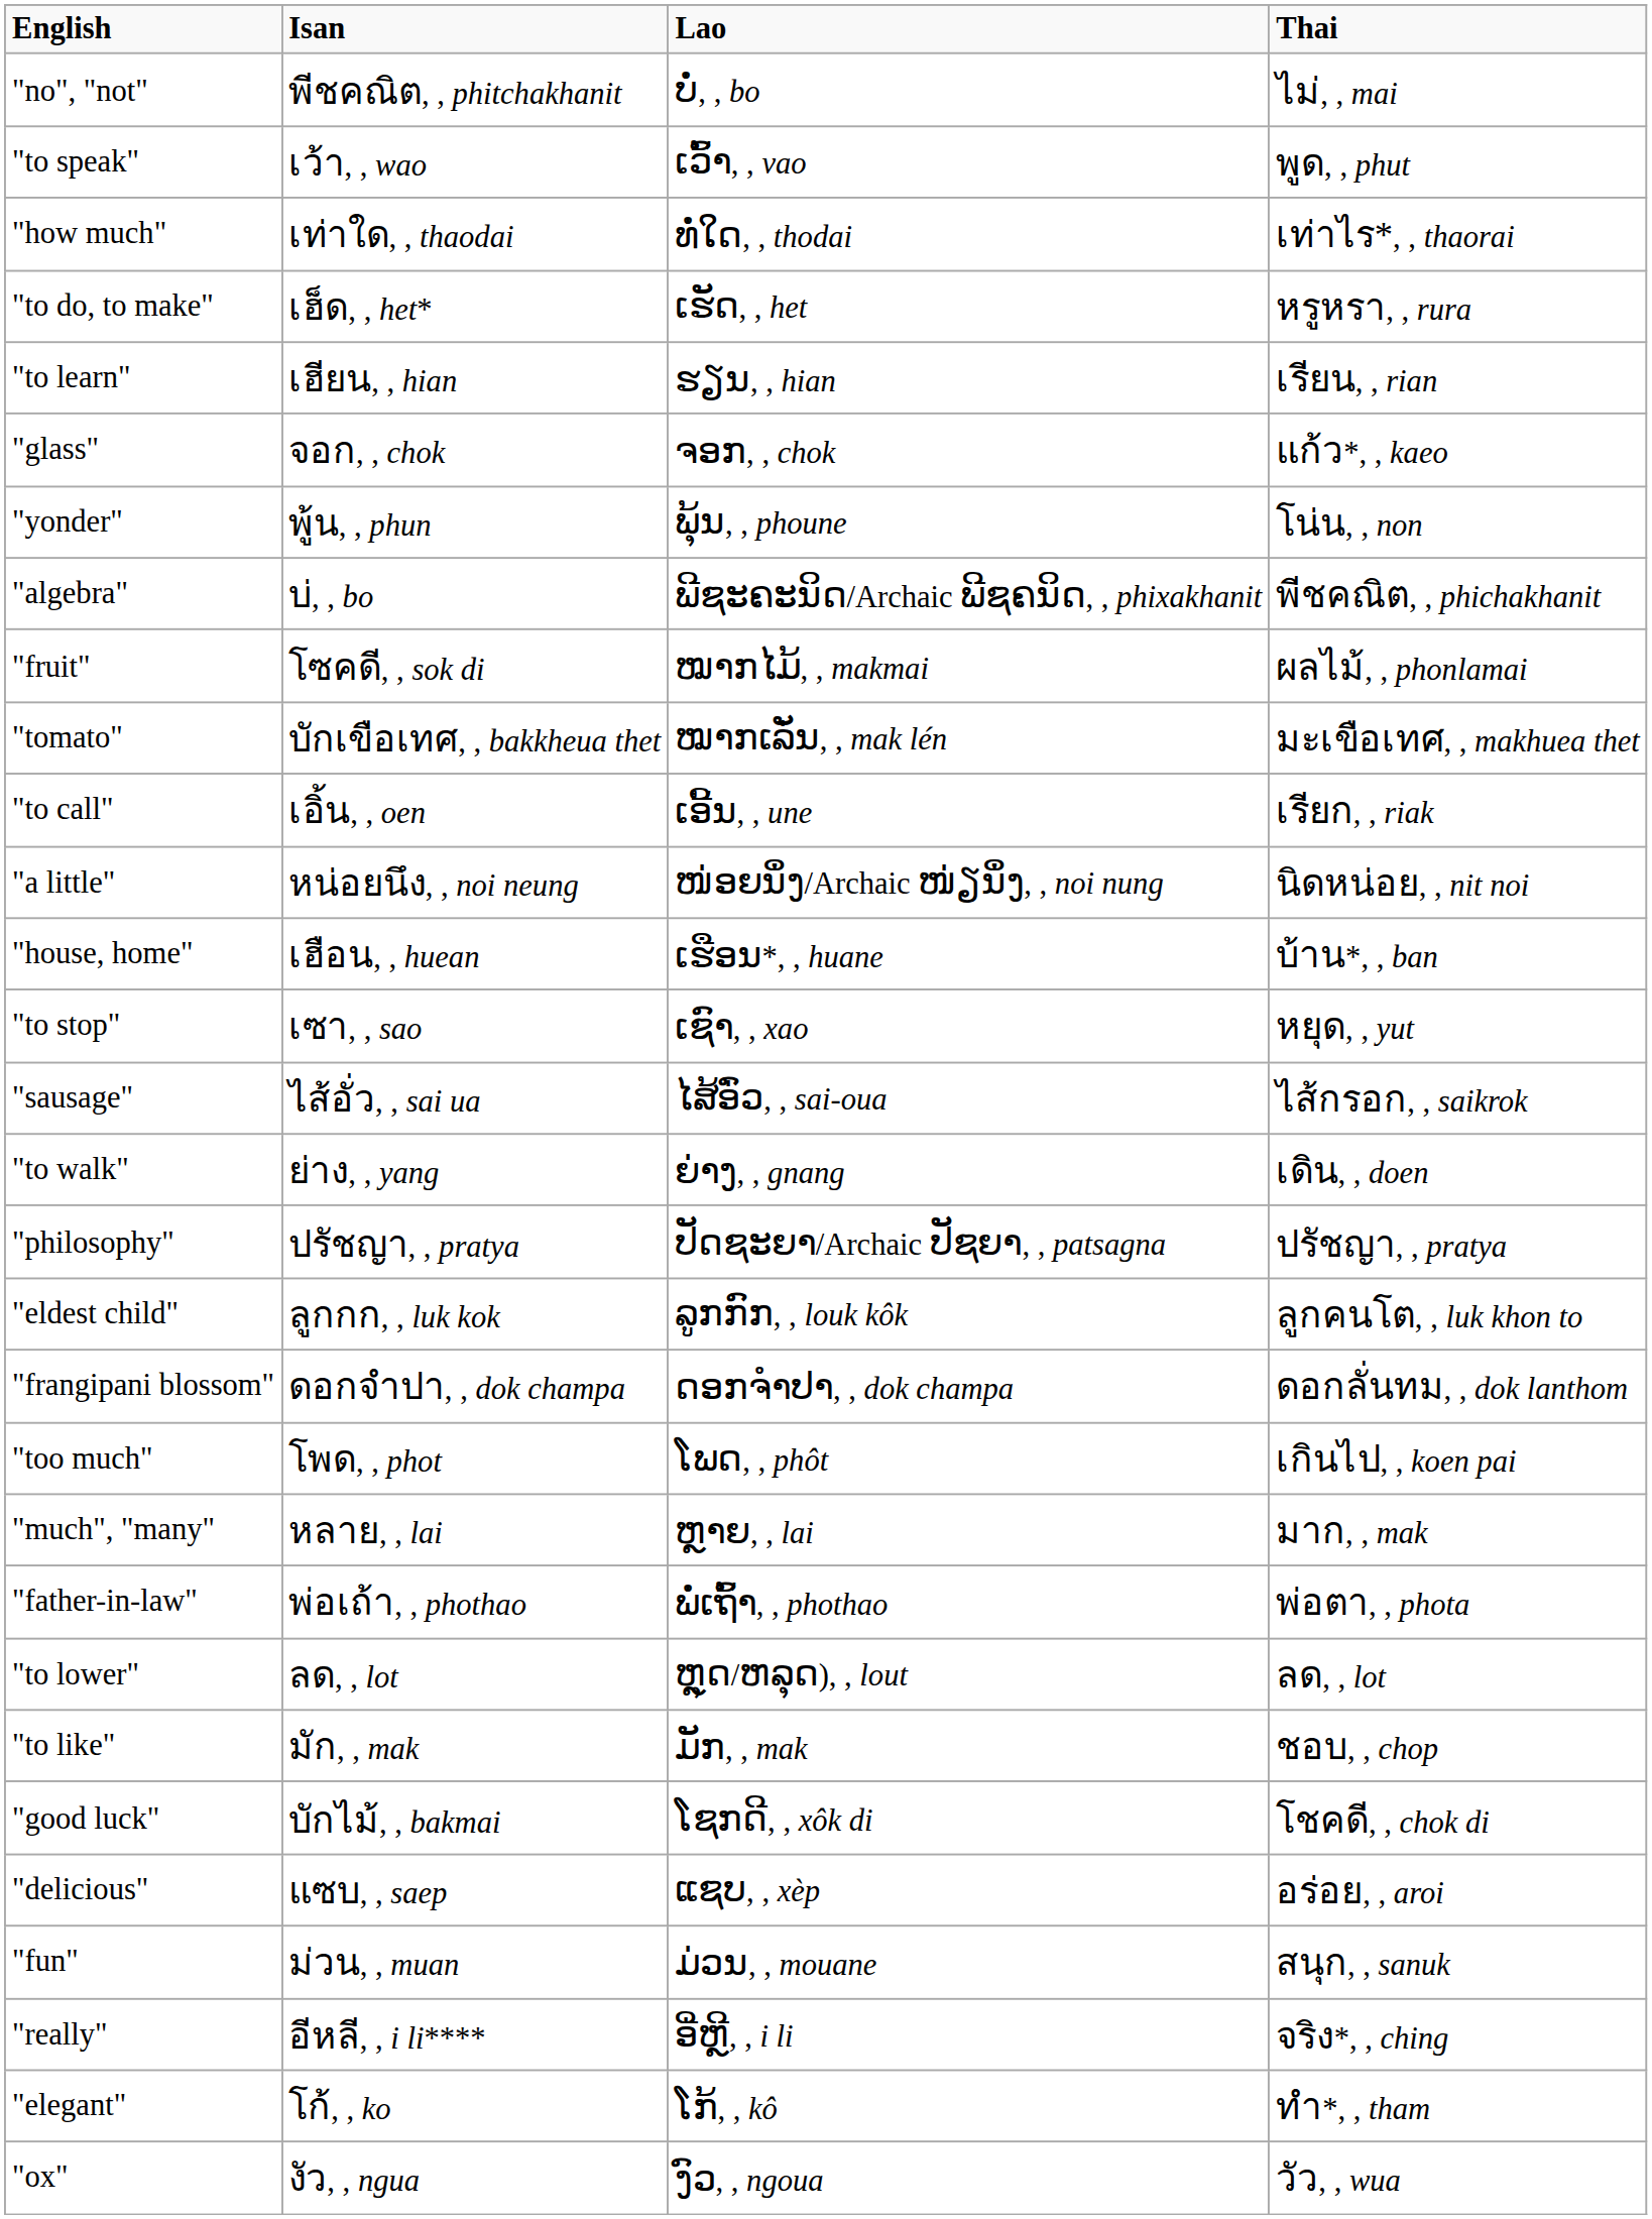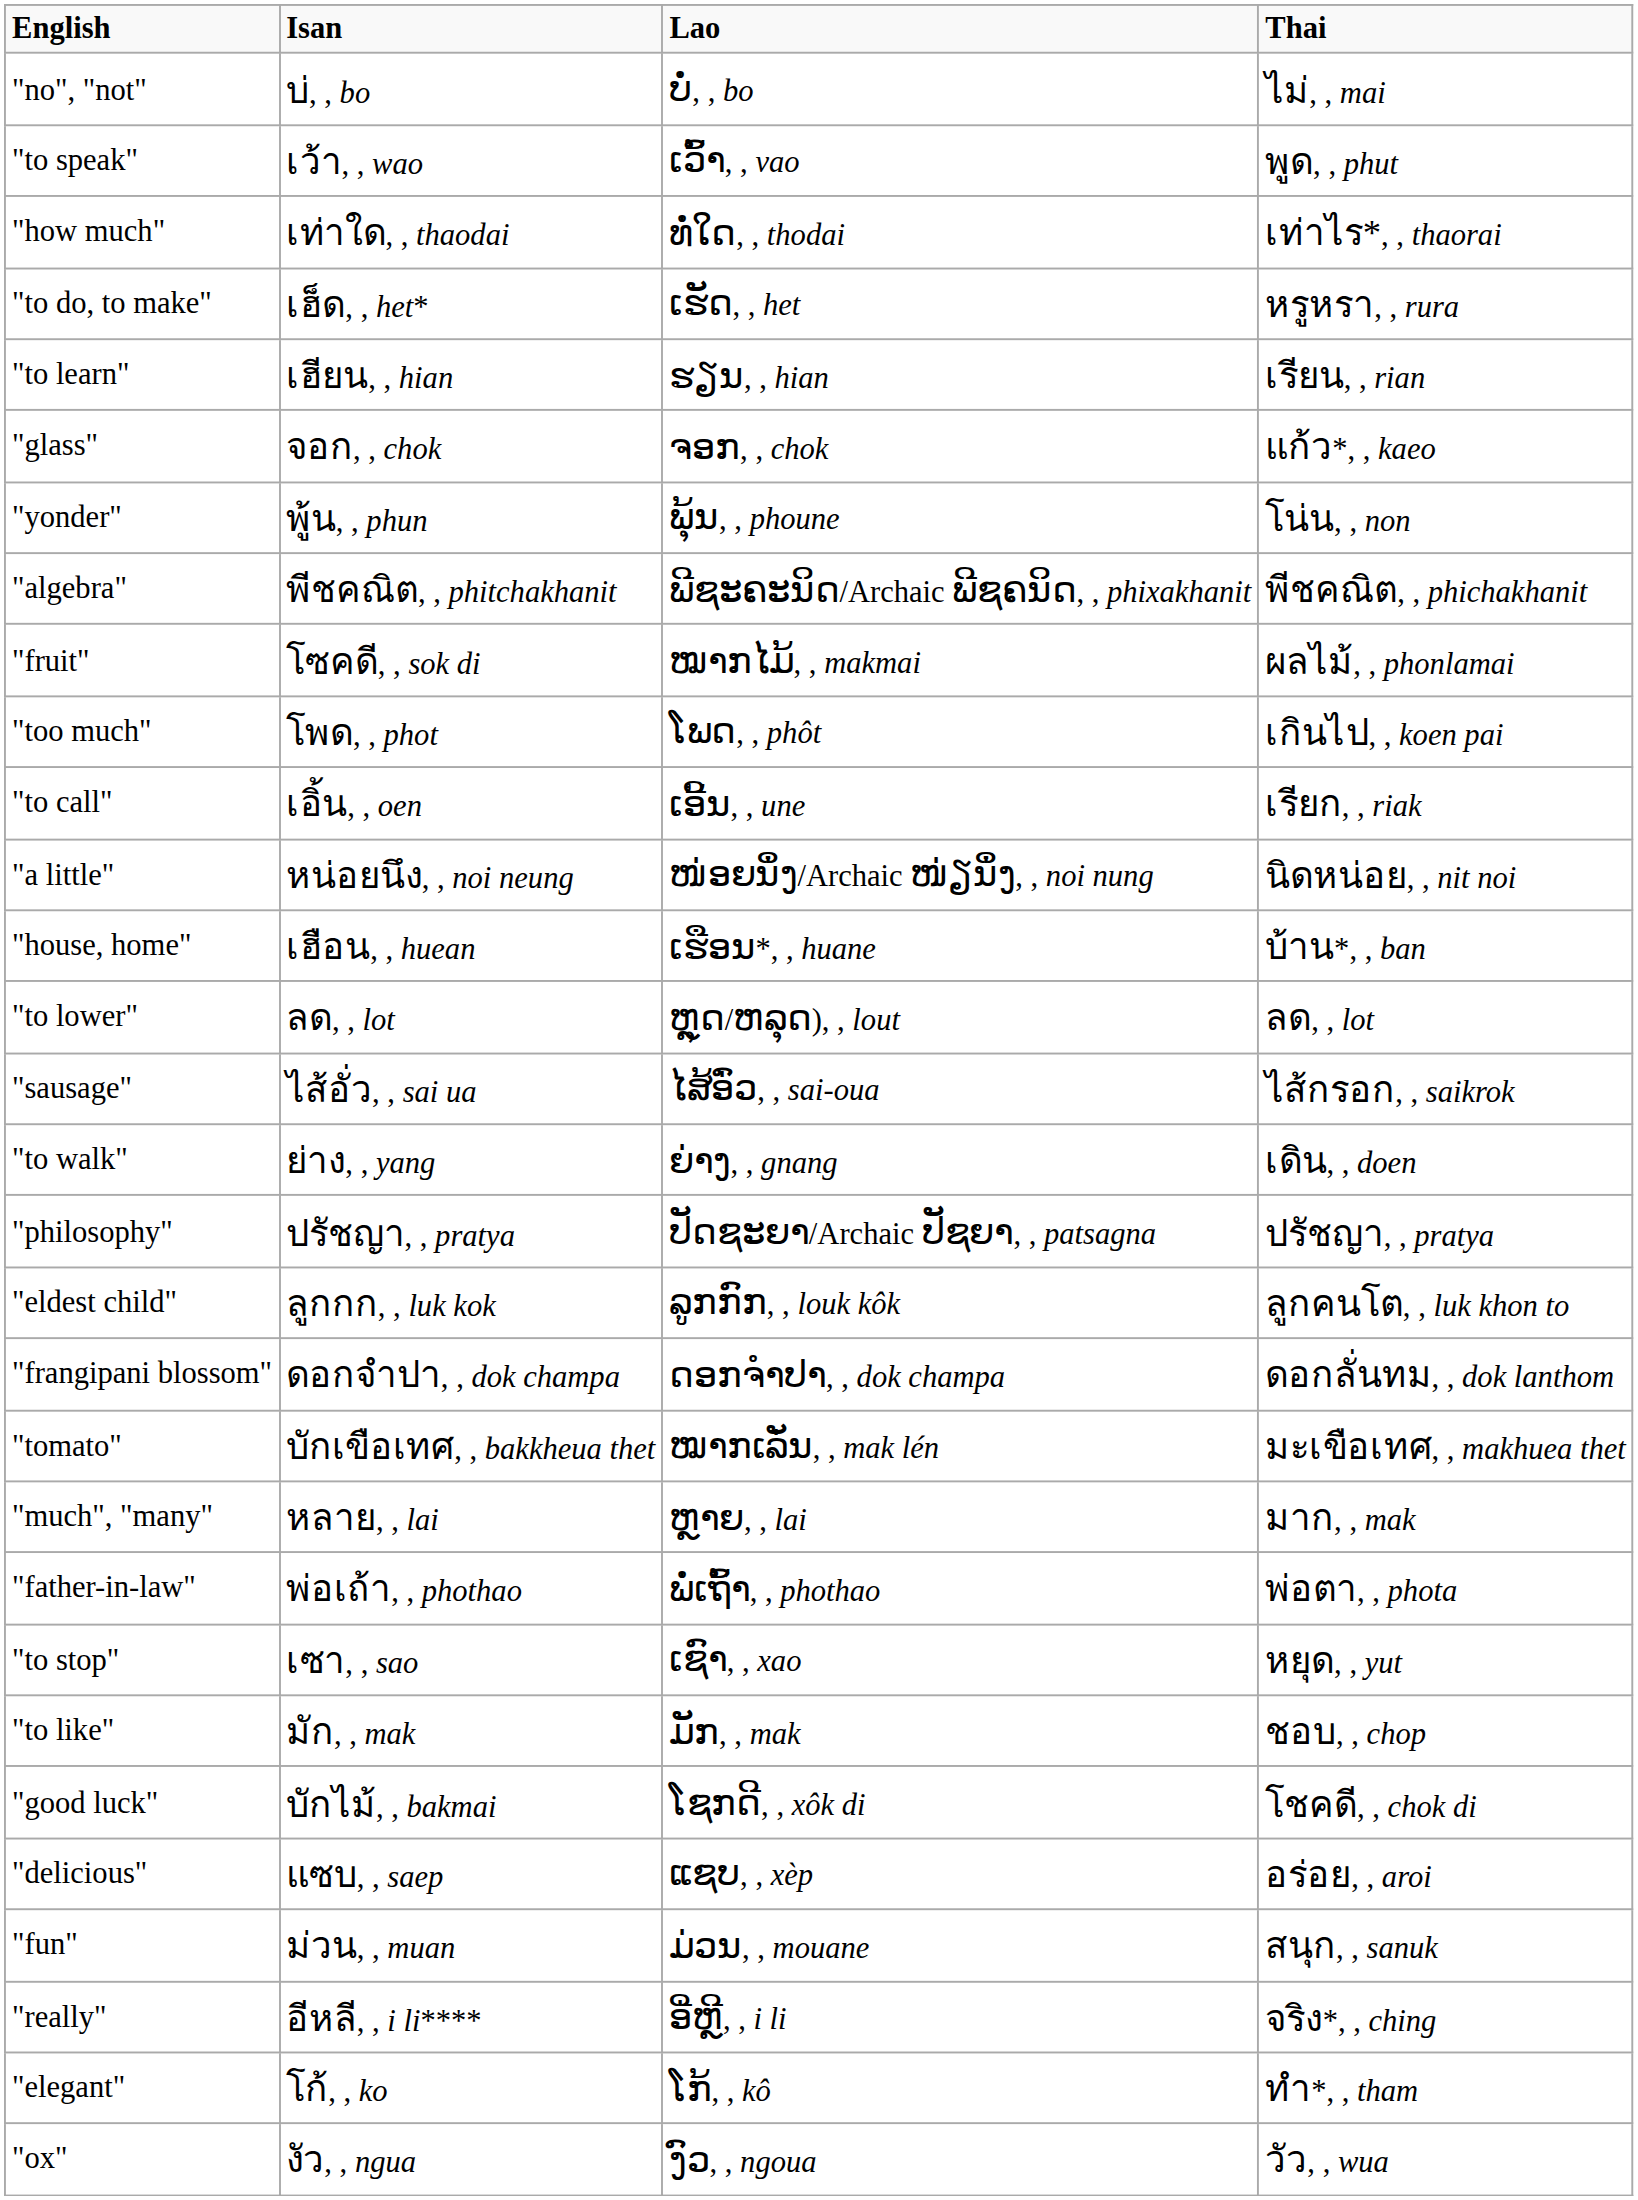 <table class="wikitable">
 <tr ----bgcolor="#eeeeee">
 <td><strong>English</strong></td>
 <td><strong>Isan</strong></td>
 <td><strong>Lao</strong></td>
 <td><strong>Thai</strong></td>
 </tr>
 <tr ---- bgcolor="#ffffff">
 <td>"no", "not"</td>
-<td><big>พีชคณิต</big>, , <em>phitchakhanit</em></td>
+<td><big>บ่</big>, , <em>bo</em></td>
 <td><big>ບໍ່</big>, , <em>bo</em></td>
 <td><big>ไม่</big>, , <em>mai</em></td>
 </tr>
 <tr ---- bgcolor="#ffffff">
 <td>"to speak"</td>
 <td><big>เว้า</big>, , <em>wao</em></td>
 <td><big>ເວົ້າ</big>, , <em>vao</em></td>
 <td><big>พูด</big>, , <em>phut</em></td>
 </tr>
 <tr ---- bgcolor="#ffffff">
 <td>"how much"</td>
 <td><big>เท่าใด</big>, , <em>thaodai</em></td>
 <td><big>ທໍ່ໃດ</big>, , <em>thodai</em></td>
 <td><big>เท่าไร*</big>, , <em>thaorai</em></td>
 </tr>
 <tr ---- bgcolor="#ffffff">
 <td>"to do, to make"</td>
 <td><big>เฮ็ด</big>, , <em>het</em>*</td>
 <td><big>ເຮັດ</big>, , <em>het</em></td>
 <td><big>หรูหรา</big>, , <em>rura</em></td>
 </tr>
 <tr ---- bgcolor="#ffffff">
 <td>"to learn"</td>
 <td><big>เฮียน</big>, , <em>hian</em></td>
 <td><big>ຮຽນ</big>, , <em>hian</em></td>
 <td><big>เรียน</big>, , <em>rian</em></td>
 </tr>
 <tr ---- bgcolor="#ffffff">
 <td>"glass"</td>
 <td><big>จอก</big>, , <em>chok</em></td>
 <td><big>ຈອກ</big>, , <em>chok</em></td>
 <td><big>แก้ว</big>*, , <em>kaeo</em></td>
 </tr>
 <tr ---- bgcolor="#ffffff">
 <td>"yonder"</td>
 <td><big>พู้น</big>, , <em>phun</em></td>
 <td><big>ພຸ້ນ</big>, , <em>phoune</em></td>
 <td><big>โน่น</big>, , <em>non</em></td>
 </tr>
 <tr ---- bgcolor="#ffffff">
 <td>"algebra"</td>
-<td><big>บ่</big>, , <em>bo</em></td>
+<td><big>พีชคณิต</big>, , <em>phitchakhanit</em></td>
 <td><big>ພີຊະຄະນິດ</big>/Archaic <big>ພີຊຄນິດ</big>, , <em>phixakhanit</em></td>
 <td><big>พีชคณิต</big>, , <em>phichakhanit</em></td>
 </tr>
 <tr ---- bgcolor="#ffffff">
 <td>"fruit"</td>
 <td><big>โซคดี</big>, , <em>sok di</em></td>
 <td><big>ໝາກໄມ້</big>, , <em>makmai</em></td>
 <td><big>ผลไม้</big>, , <em>phonlamai</em></td>
 </tr>
 <tr ---- bgcolor="#ffffff">
-<td>"tomato"</td>
-<td><big>บักเขือเทศ</big>, , <em>bakkheua thet</em></td>
-<td><big>ໝາກເລັ່ນ</big>, , <em>mak lén</em></td>
-<td><big>มะเขือเทศ</big>, , <em>makhuea thet</em></td>
+<td>"too much"</td>
+<td><big>โพด</big>, , <em>phot</em></td>
+<td><big>ໂພດ</big>, , <em>phôt</em></td>
+<td><big>เกินไป</big>, , <em>koen pai</em></td>
 </tr>
 <tr ---- bgcolor="#ffffff">
 <td>"to call"</td>
 <td><big>เอิ้น</big>, , <em>oen</em></td>
 <td><big>ເອີ້ນ</big>, , <em>une</em></td>
 <td><big>เรียก</big>, , <em>riak</em></td>
 </tr>
 <tr ---- bgcolor="#ffffff">
 <td>"a little"</td>
 <td><big>หน่อยนึง</big>, , <em>noi neung</em></td>
 <td><big>ໜ່ອຍນຶ່ງ</big>/Archaic <big>ໜ່ຽນຶ່ງ</big>, , <em>noi nung</em></td>
 <td><big>นิดหน่อย</big>, , <em>nit noi</em></td>
 </tr>
 <tr ---- bgcolor="#ffffff">
 <td>"house, home"</td>
 <td><big>เฮือน</big>, , <em>huean</em></td>
 <td><big>ເຮືອນ</big>*, , <em>huane</em></td>
 <td><big>บ้าน</big>*, , <em>ban</em></td>
 </tr>
 <tr ---- bgcolor="#ffffff">
-<td>"to stop"</td>
-<td><big>เซา</big>, , <em>sao</em></td>
-<td><big>ເຊົາ</big>, , <em>xao</em></td>
-<td><big>หยุด</big>, , <em>yut</em></td>
+<td>"to lower"</td>
+<td><big>ลด</big>, , <em>lot</em></td>
+<td><big>ຫຼຸດ</big>/<big>ຫລຸດ</big>), , <em>lout</em></td>
+<td><big>ลด</big>, , <em>lot</em></td>
 </tr>
 <tr ---- bgcolor="#ffffff">
 <td>"sausage"</td>
 <td><big>ไส้อั่ว</big>, , <em>sai ua</em></td>
 <td><big>ໄສ້ອ່ົວ</big>, , <em>sai-oua</em></td>
 <td><big>ไส้กรอก</big>, , <em>saikrok</em></td>
 </tr>
 <tr ---- bgcolor="#ffffff">
 <td>"to walk"</td>
 <td><big>ย่าง</big>, , <em>yang</em></td>
 <td><big>ຍ່າງ</big>, , <em>gnang</em></td>
 <td><big>เดิน</big>, , <em>doen</em></td>
 </tr>
 <tr ---- bgcolor="#ffffff">
 <td>"philosophy"</td>
 <td><big>ปรัชญา</big>, , <em>pratya</em></td>
 <td><big>ປັດຊະຍາ</big>/Archaic <big>ປັຊຍາ</big>, , <em>patsagna</em></td>
 <td><big>ปรัชญา</big>, , <em>pratya</em></td>
 </tr>
 <tr ---- bgcolor="#ffffff">
 <td>"eldest child"</td>
 <td><big>ลูกกก</big>, , <em>luk kok</em></td>
 <td><big>ລູກກົກ</big>, , <em>louk kôk</em></td>
 <td><big>ลูกคนโต</big>, , <em>luk khon to</em></td>
 </tr>
 <tr ---- bgcolor="#ffffff">
 <td>"frangipani blossom"</td>
 <td><big>ดอกจำปา</big>, , <em>dok champa</em></td>
 <td><big>ດອກຈຳປາ</big>, , <em>dok champa</em></td>
 <td><big>ดอกลั่นทม</big>, , <em>dok lanthom</em></td>
 </tr>
 <tr ---- bgcolor="#ffffff">
-<td>"too much"</td>
-<td><big>โพด</big>, , <em>phot</em></td>
-<td><big>ໂພດ</big>, , <em>phôt</em></td>
-<td><big>เกินไป</big>, , <em>koen pai</em></td>
+<td>"tomato"</td>
+<td><big>บักเขือเทศ</big>, , <em>bakkheua thet</em></td>
+<td><big>ໝາກເລັ່ນ</big>, , <em>mak lén</em></td>
+<td><big>มะเขือเทศ</big>, , <em>makhuea thet</em></td>
 </tr>
 <tr ---- bgcolor="#ffffff">
 <td>"much", "many"</td>
 <td><big>หลาย</big>, , <em>lai</em></td>
 <td><big>ຫຼາຍ</big>, , <em>lai</em></td>
 <td><big>มาก</big>, , <em>mak</em></td>
 </tr>
 <tr ---- bgcolor="#ffffff">
 <td>"father-in-law"</td>
 <td><big>พ่อเถ้า</big>, , <em>phothao</em></td>
 <td><big>ພໍ່ເຖົ້າ</big>, , <em>phothao</em></td>
 <td><big>พ่อตา</big>, , <em>phota</em></td>
 </tr>
 <tr ---- bgcolor="#ffffff">
-<td>"to lower"</td>
-<td><big>ลด</big>, , <em>lot</em></td>
-<td><big>ຫຼຸດ</big>/<big>ຫລຸດ</big>), , <em>lout</em></td>
-<td><big>ลด</big>, , <em>lot</em></td>
+<td>"to stop"</td>
+<td><big>เซา</big>, , <em>sao</em></td>
+<td><big>ເຊົາ</big>, , <em>xao</em></td>
+<td><big>หยุด</big>, , <em>yut</em></td>
 </tr>
 <tr ---- bgcolor="#ffffff">
 <td>"to like"</td>
 <td><big>มัก</big>, , <em>mak</em></td>
 <td><big>ມັກ</big>, , <em>mak</em></td>
 <td><big>ชอบ</big>, , <em>chop</em></td>
 </tr>
 <tr ---- bgcolor="#ffffff">
 <td>"good luck"</td>
 <td><big>บักไม้</big>, , <em>bakmai</em></td>
 <td><big>ໂຊກດີ</big>, , <em>xôk di</em></td>
 <td><big>โชคดี</big>, , <em>chok di</em></td>
 </tr>
 <tr ---- bgcolor="#ffffff">
 <td>"delicious"</td>
 <td><big>แซบ</big>, , <em>saep</em></td>
 <td><big>ແຊບ</big>, , <em>xèp</em></td>
 <td><big>อร่อย</big>, , <em>aroi</em></td>
 </tr>
 <tr ---- bgcolor="#ffffff">
 <td>"fun"</td>
 <td><big>ม่วน</big>, , <em>muan</em></td>
 <td><big>ມ່ວນ</big>, , <em>mouane</em></td>
 <td><big>สนุก</big>, , <em>sanuk</em></td>
 </tr>
 <tr ---- bgcolor="#ffffff">
 <td>"really"</td>
 <td><big>อีหลี</big>, , <em>i li</em>****</td>
 <td><big>ອີ່ຫຼີ</big>, , <em>i li</em></td>
 <td><big>จริง</big>*, , <em>ching</em></td>
 </tr>
 <tr ---- bgcolor="#ffffff">
 <td>"elegant"</td>
 <td><big>โก้</big>, , <em>ko</em></td>
 <td><big>ໂກ້</big>, , <em>kô</em></td>
 <td><big>ทำ</big>*, , <em>tham</em></td>
 </tr>
 <tr ---- bgcolor="#ffffff">
 <td>"ox"</td>
 <td><big>งัว</big>, , <em>ngua</em></td>
 <td><big>ງົວ</big>, , <em>ngoua</em></td>
 <td><big>วัว</big>, , <em>wua</em></td>
 </tr>
 <tr ---- bgcolor="#ffffff">
 </tr>
 </table>
